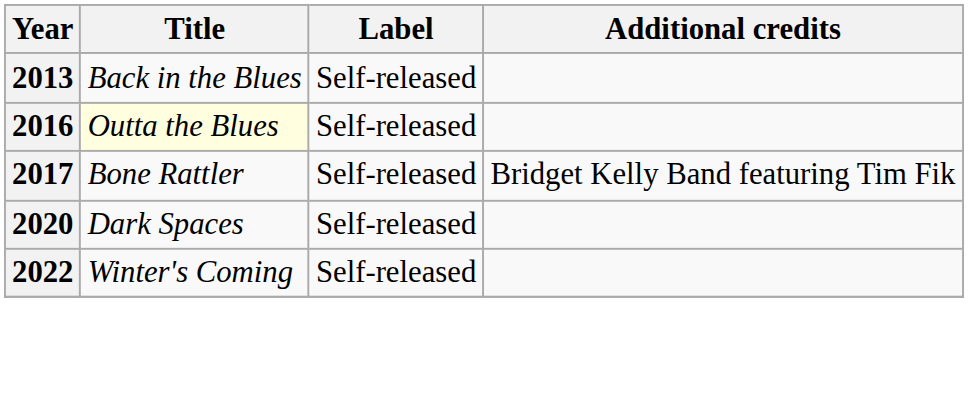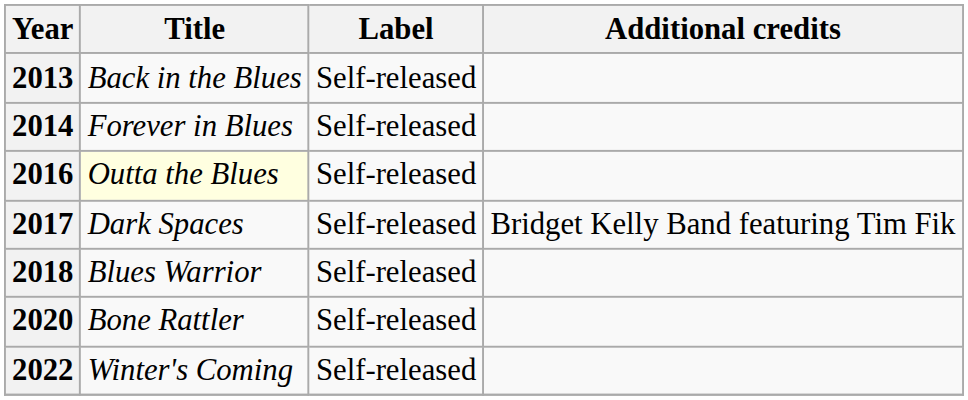 <table class="sortable wikitable">
 <tr>
 <th>Year</th>
 <th>Title</th>
 <th>Label</th>
 <th>Additional credits</th>
 </tr>
 <tr>
 <th>2013</th>
 <td><em>Back in the Blues</em></td>
 <td>Self-released</td>
 <td></td>
 </tr>
 <tr>
+<th>2014</th>
+<td><em>Forever in Blues</em></td>
+<td>Self-released</td>
+<td></td>
+</tr>
+<tr>
 <th>2016</th>
 <td style="background: lightyellow;"><em>Outta the Blues</em></td>
 <td>Self-released</td>
 <td></td>
 </tr>
 <tr>
 <th>2017</th>
-<td><em>Bone Rattler</em></td>
+<td><em>Dark Spaces</em></td>
 <td>Self-released</td>
 <td>Bridget Kelly Band featuring Tim Fik</td>
 </tr>
 <tr>
+<th>2018</th>
+<td><em>Blues Warrior</em></td>
+<td>Self-released</td>
+<td></td>
+</tr>
+<tr>
 <th>2020</th>
-<td><em>Dark Spaces</em></td>
+<td><em>Bone Rattler</em></td>
 <td>Self-released</td>
 <td></td>
 </tr>
 <tr>
 <th>2022</th>
 <td><em>Winter's Coming</em></td>
 <td>Self-released</td>
 <td></td>
 </tr>
 <tr>
 </tr>
 </table>
